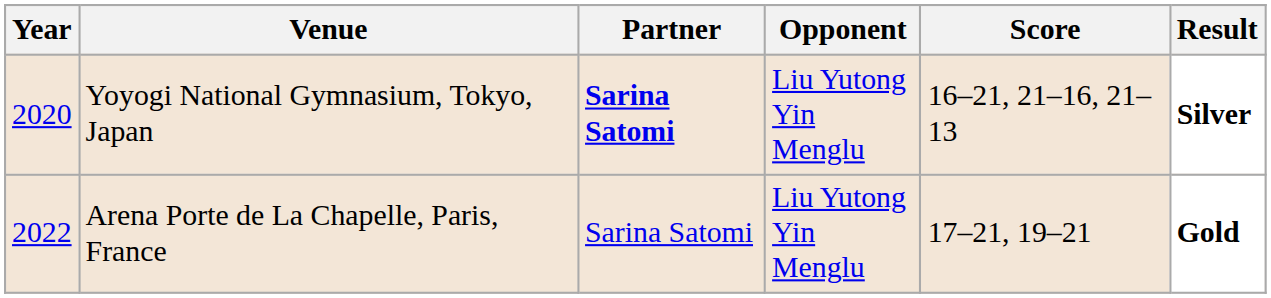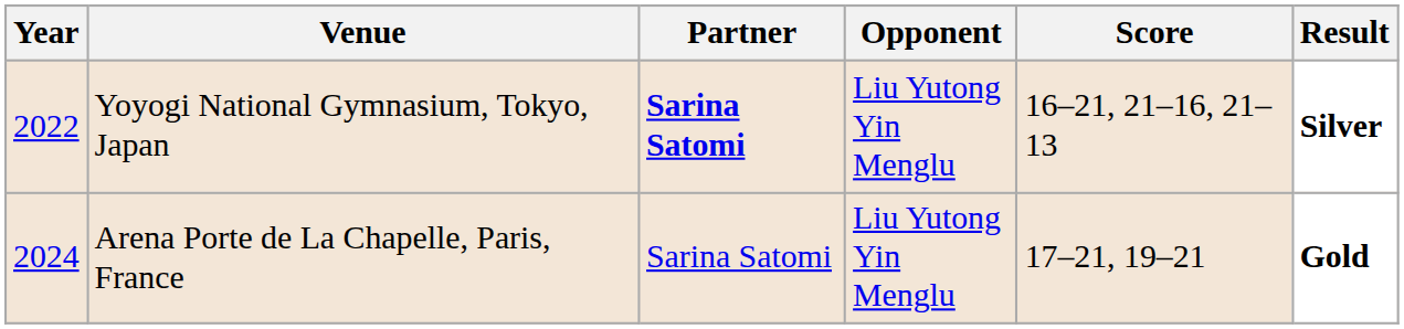 <table class="sortable wikitable" style="font-size: 90%;">
 <tr>
 <th>Year</th>
 <th>Venue</th>
 <th>Partner</th>
 <th>Opponent</th>
 <th>Score</th>
 <th>Result</th>
 </tr>
 <tr style="background:#F3E6D7">
-<td align="center"><a href='#'>2020</a></td>
+<td align="center"><a href='#'>2022</a></td>
 <td align="left">Yoyogi National Gymnasium, Tokyo, Japan</td>
 <td align="left"><strong> <a href='#'>Sarina Satomi</a></strong></td>
 <td align="left"> <a href='#'>Liu Yutong</a><br> <a href='#'>Yin Menglu</a></td>
 <td align="left">16–21, 21–16, 21–13</td>
 <td style="text-align:left; background:white"> <strong>Silver</strong></td>
 </tr>
 <tr style="background:#F3E6D7">
-<td align="center"><a href='#'>2022</a></td>
+<td align="center"><a href='#'>2024</a></td>
 <td align="left">Arena Porte de La Chapelle, Paris, France</td>
 <td align="left"> <a href='#'>Sarina Satomi</a></td>
 <td align="left"> <a href='#'>Liu Yutong</a><br> <a href='#'>Yin Menglu</a></td>
 <td align="left">17–21, 19–21</td>
 <td style="text-align:left; background:white"> <strong>Gold</strong></td>
 </tr>
 </table>
